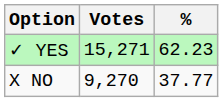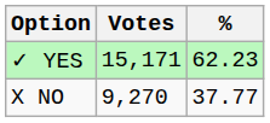 <table class="wikitable">
 <tr>
 <th>Option</th>
 <th>Votes</th>
 <th>%</th>
 </tr>
 <tr>
 <td style=background:#bbf8be>✓ YES</td>
-<td style=background:#bbf8be>15,271</td>
+<td style=background:#bbf8be>15,171</td>
 <td style=background:#bbf8be>62.23</td>
 </tr>
 <tr>
 <td>X NO</td>
 <td>9,270</td>
 <td>37.77</td>
 </tr>
 </table>
